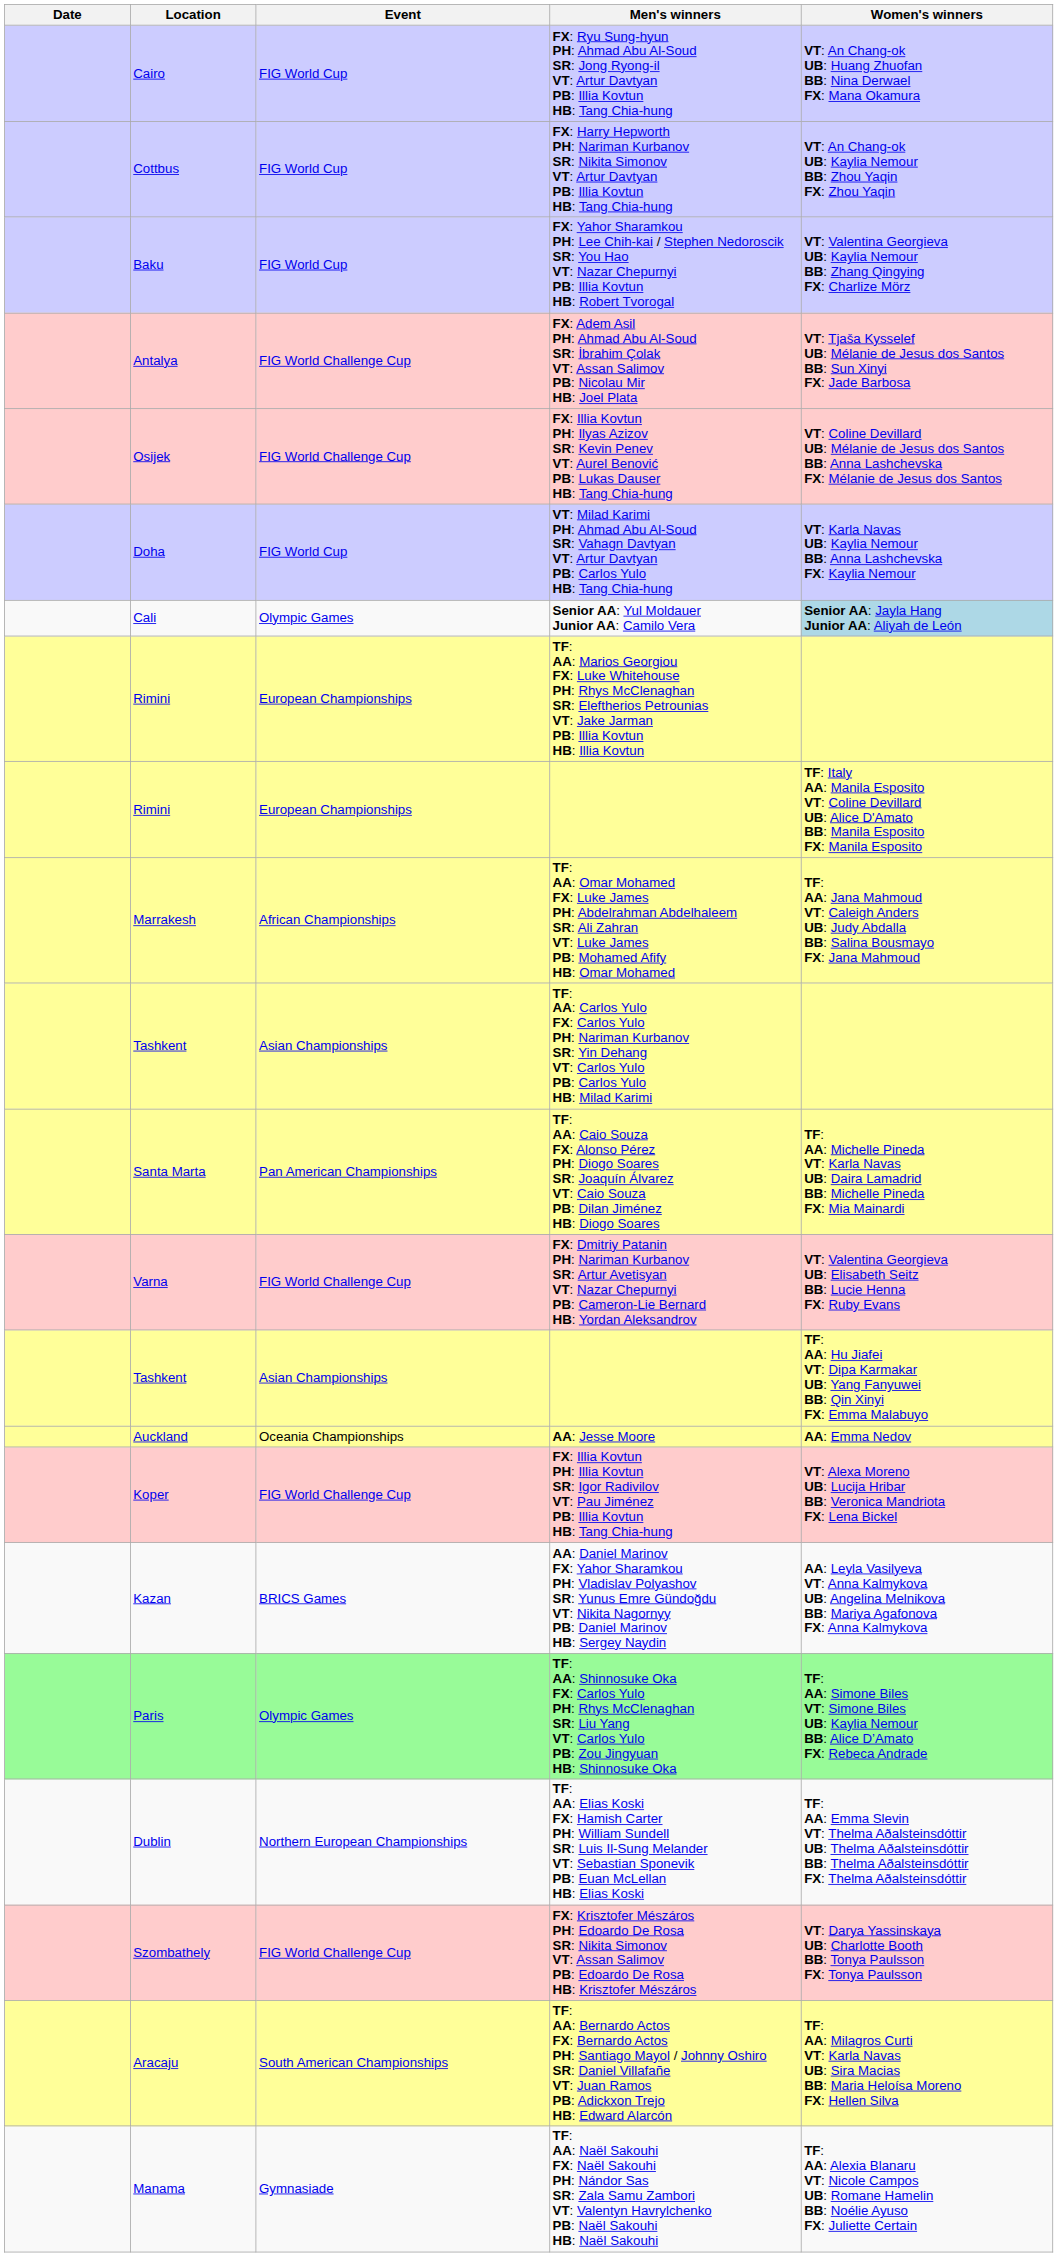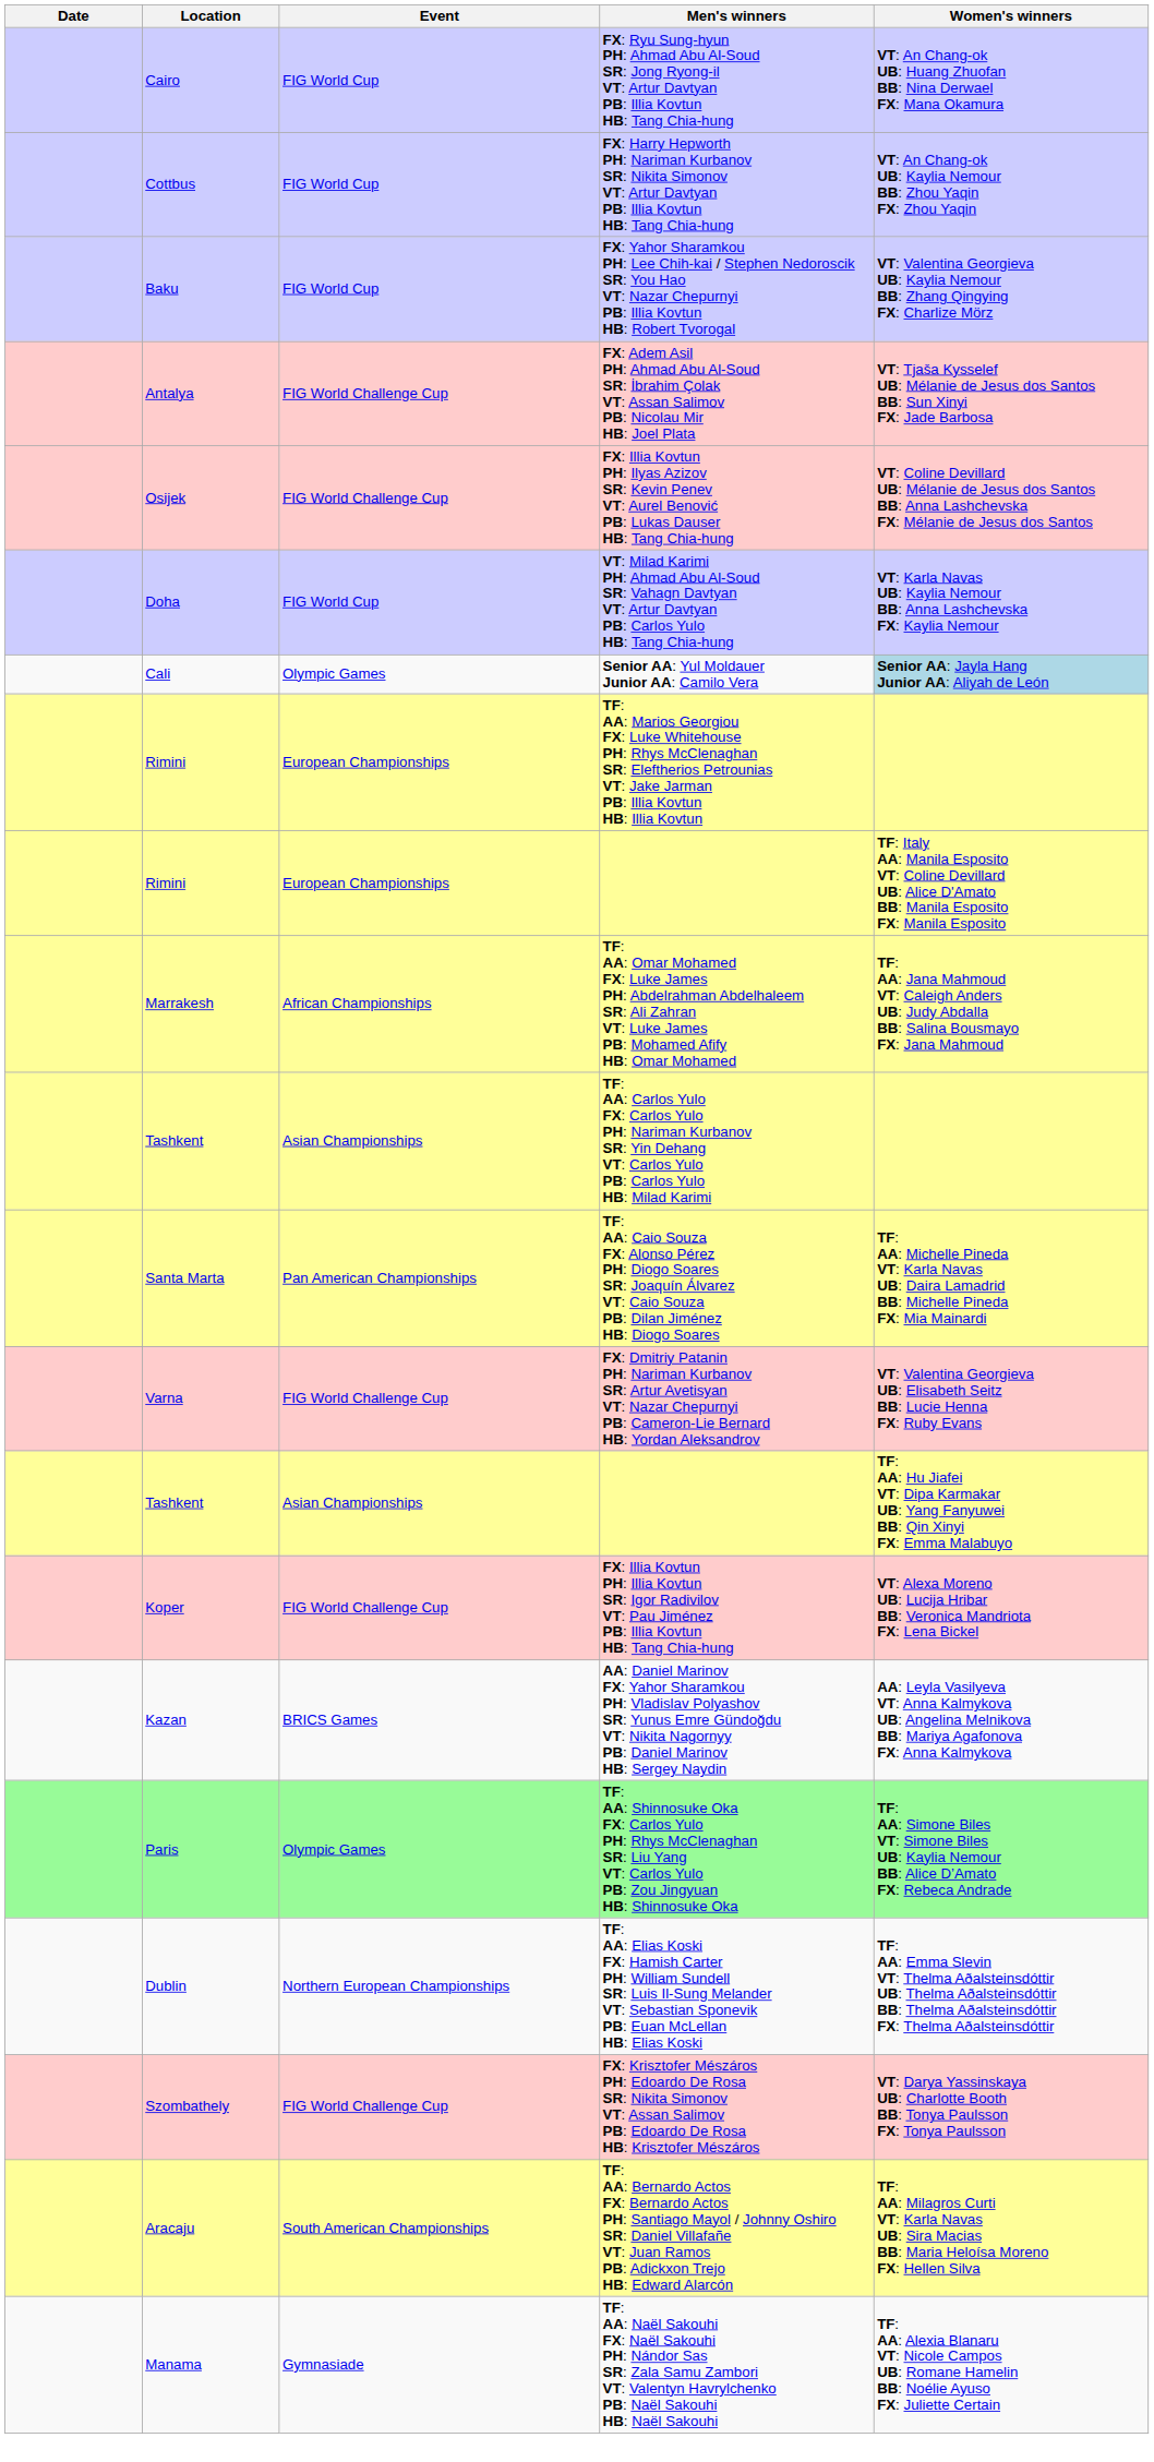 <table class="wikitable sortable" style="width:100%;">
 <tr>
 <th style="text-align:center; width:12%;">Date</th>
 <th style="text-align:center; width:12%;">Location</th>
 <th style="text-align:center; width:28%;">Event</th>
 <th style="text-align:center; width:24%;">Men's winners</th>
 <th style="text-align:center; width:24%;">Women's winners</th>
 </tr>
 <tr bgcolor="#CCCCFF">
 <td></td>
 <td> <a href='#'>Cairo</a></td>
 <td><a href='#'>FIG World Cup</a></td>
 <td><strong>FX</strong>:  <a href='#'>Ryu Sung-hyun</a><br><strong>PH</strong>:  <a href='#'>Ahmad Abu Al-Soud</a><br><strong>SR</strong>:  <a href='#'>Jong Ryong-il</a><br><strong>VT</strong>:  <a href='#'>Artur Davtyan</a><br><strong>PB</strong>:  <a href='#'>Illia Kovtun</a><br><strong>HB</strong>:  <a href='#'>Tang Chia-hung</a></td>
 <td><strong>VT</strong>:  <a href='#'>An Chang-ok</a><br><strong>UB</strong>:  <a href='#'>Huang Zhuofan</a><br><strong>BB</strong>:  <a href='#'>Nina Derwael</a><br><strong>FX</strong>:  <a href='#'>Mana Okamura</a></td>
 </tr>
 <tr bgcolor="#CCCCFF">
 <td></td>
 <td> <a href='#'>Cottbus</a></td>
 <td><a href='#'>FIG World Cup</a></td>
 <td><strong>FX</strong>:  <a href='#'>Harry Hepworth</a><br><strong>PH</strong>:  <a href='#'>Nariman Kurbanov</a><br><strong>SR</strong>:  <a href='#'>Nikita Simonov</a><br><strong>VT</strong>:  <a href='#'>Artur Davtyan</a><br><strong>PB</strong>:  <a href='#'>Illia Kovtun</a><br><strong>HB</strong>:  <a href='#'>Tang Chia-hung</a></td>
 <td><strong>VT</strong>:  <a href='#'>An Chang-ok</a><br><strong>UB</strong>:  <a href='#'>Kaylia Nemour</a><br><strong>BB</strong>:  <a href='#'>Zhou Yaqin</a><br><strong>FX</strong>:  <a href='#'>Zhou Yaqin</a></td>
 </tr>
 <tr bgcolor="#CCCCFF">
 <td></td>
 <td> <a href='#'>Baku</a></td>
 <td><a href='#'>FIG World Cup</a></td>
 <td><strong>FX</strong>:  <a href='#'>Yahor Sharamkou</a><br><strong>PH</strong>:  <a href='#'>Lee Chih-kai</a> /  <a href='#'>Stephen Nedoroscik</a><br><strong>SR</strong>:  <a href='#'>You Hao</a><br><strong>VT</strong>:  <a href='#'>Nazar Chepurnyi</a><br><strong>PB</strong>:  <a href='#'>Illia Kovtun</a><br><strong>HB</strong>:  <a href='#'>Robert Tvorogal</a></td>
 <td><strong>VT</strong>:  <a href='#'>Valentina Georgieva</a><br><strong>UB</strong>:  <a href='#'>Kaylia Nemour</a><br><strong>BB</strong>:  <a href='#'>Zhang Qingying</a><br><strong>FX</strong>:  <a href='#'>Charlize Mörz</a></td>
 </tr>
 <tr bgcolor="FFCCCC">
 <td></td>
 <td> <a href='#'>Antalya</a></td>
 <td><a href='#'>FIG World Challenge Cup</a></td>
 <td><strong>FX</strong>:  <a href='#'>Adem Asil</a><br><strong>PH</strong>:  <a href='#'>Ahmad Abu Al-Soud</a> <br><strong>SR</strong>:  <a href='#'>İbrahim Çolak</a><br><strong>VT</strong>:  <a href='#'>Assan Salimov</a><br><strong>PB</strong>:  <a href='#'>Nicolau Mir</a><br><strong>HB</strong>:  <a href='#'>Joel Plata</a></td>
 <td><strong>VT</strong>:  <a href='#'>Tjaša Kysselef</a><br><strong>UB</strong>:  <a href='#'>Mélanie de Jesus dos Santos</a><br><strong>BB</strong>:  <a href='#'>Sun Xinyi</a><br><strong>FX</strong>:  <a href='#'>Jade Barbosa</a></td>
 </tr>
 <tr bgcolor="FFCCCC">
 <td></td>
 <td> <a href='#'>Osijek</a></td>
 <td><a href='#'>FIG World Challenge Cup</a></td>
 <td><strong>FX</strong>:  <a href='#'>Illia Kovtun</a><br><strong>PH</strong>:  <a href='#'>Ilyas Azizov</a> <br><strong>SR</strong>:  <a href='#'>Kevin Penev</a><br><strong>VT</strong>:  <a href='#'>Aurel Benović</a><br><strong>PB</strong>:  <a href='#'>Lukas Dauser</a><br><strong>HB</strong>:  <a href='#'>Tang Chia-hung</a></td>
 <td><strong>VT</strong>:  <a href='#'>Coline Devillard</a><br><strong>UB</strong>:  <a href='#'>Mélanie de Jesus dos Santos</a><br><strong>BB</strong>:  <a href='#'>Anna Lashchevska</a><br><strong>FX</strong>:  <a href='#'>Mélanie de Jesus dos Santos</a></td>
 </tr>
 <tr bgcolor="#CCCCFF">
 <td></td>
 <td> <a href='#'>Doha</a></td>
 <td><a href='#'>FIG World Cup</a></td>
 <td><strong>VT</strong>:  <a href='#'>Milad Karimi</a><br><strong>PH</strong>:  <a href='#'>Ahmad Abu Al-Soud</a><br><strong>SR</strong>:  <a href='#'>Vahagn Davtyan</a><br><strong>VT</strong>:  <a href='#'>Artur Davtyan</a><br><strong>PB</strong>:  <a href='#'>Carlos Yulo</a><br><strong>HB</strong>:  <a href='#'>Tang Chia-hung</a></td>
 <td><strong>VT</strong>:  <a href='#'>Karla Navas</a><br><strong>UB</strong>:  <a href='#'>Kaylia Nemour</a><br><strong>BB</strong>:  <a href='#'>Anna Lashchevska</a><br><strong>FX</strong>:  <a href='#'>Kaylia Nemour</a></td>
 </tr>
 <tr>
 <td></td>
 <td> <a href='#'>Cali</a></td>
 <td><a href='#'>Olympic Games</a></td>
 <td><strong>Senior AA</strong>:  <a href='#'>Yul Moldauer</a><br><strong>Junior AA</strong>:  <a href='#'>Camilo Vera</a><br></td>
 <td style="background: lightblue;"><strong>Senior AA</strong>:  <a href='#'>Jayla Hang</a><br><strong>Junior AA</strong>:  <a href='#'>Aliyah de León</a><br></td>
 </tr>
 <tr bgcolor="FFFF99">
 <td></td>
 <td> <a href='#'>Rimini</a></td>
 <td><a href='#'>European Championships</a></td>
 <td><strong>TF</strong>: <br><strong>AA</strong>:  <a href='#'>Marios Georgiou</a><br><strong>FX</strong>:  <a href='#'>Luke Whitehouse</a><br><strong>PH</strong>:  <a href='#'>Rhys McClenaghan</a><br><strong>SR</strong>:  <a href='#'>Eleftherios Petrounias</a><br><strong>VT</strong>:  <a href='#'>Jake Jarman</a><br><strong>PB</strong>:  <a href='#'>Illia Kovtun</a><br><strong>HB</strong>:  <a href='#'>Illia Kovtun</a></td>
 <td></td>
 </tr>
 <tr bgcolor="FFFF99">
 <td></td>
 <td> <a href='#'>Rimini</a></td>
 <td><a href='#'>European Championships</a></td>
 <td></td>
 <td><strong>TF</strong>:  <a href='#'>Italy</a><br><strong>AA</strong>:  <a href='#'>Manila Esposito</a><br><strong>VT</strong>:  <a href='#'>Coline Devillard</a><br><strong>UB</strong>:  <a href='#'>Alice D'Amato</a><br><strong>BB</strong>:  <a href='#'>Manila Esposito</a><br><strong>FX</strong>:  <a href='#'>Manila Esposito</a></td>
 </tr>
 <tr bgcolor="FFFF99">
 <td></td>
 <td> <a href='#'>Marrakesh</a></td>
 <td><a href='#'>African Championships</a></td>
 <td><strong>TF</strong>: <br><strong>AA</strong>:  <a href='#'>Omar Mohamed</a><br><strong>FX</strong>:  <a href='#'>Luke James</a><br><strong>PH</strong>:  <a href='#'>Abdelrahman Abdelhaleem</a><br><strong>SR</strong>:  <a href='#'>Ali Zahran</a><br><strong>VT</strong>:  <a href='#'>Luke James</a><br><strong>PB</strong>:  <a href='#'>Mohamed Afify</a><br><strong>HB</strong>:  <a href='#'>Omar Mohamed</a></td>
 <td><strong>TF</strong>: <br><strong>AA</strong>:  <a href='#'>Jana Mahmoud</a><br><strong>VT</strong>:  <a href='#'>Caleigh Anders</a><br><strong>UB</strong>:  <a href='#'>Judy Abdalla</a><br><strong>BB</strong>:  <a href='#'>Salina Bousmayo</a><br><strong>FX</strong>:  <a href='#'>Jana Mahmoud</a></td>
 </tr>
 <tr bgcolor="FFFF99">
 <td></td>
 <td> <a href='#'>Tashkent</a></td>
 <td><a href='#'>Asian Championships</a></td>
 <td><strong>TF</strong>:  <br> <strong>AA</strong>:  <a href='#'>Carlos Yulo</a> <br> <strong>FX</strong>:  <a href='#'>Carlos Yulo</a> <br> <strong>PH</strong>:  <a href='#'>Nariman Kurbanov</a> <br> <strong>SR</strong>:  <a href='#'>Yin Dehang</a> <br> <strong>VT</strong>:  <a href='#'>Carlos Yulo</a> <br> <strong>PB</strong>:  <a href='#'>Carlos Yulo</a> <br> <strong>HB</strong>:  <a href='#'>Milad Karimi</a></td>
 <td></td>
 </tr>
 <tr bgcolor="FFFF99">
 <td></td>
 <td> <a href='#'>Santa Marta</a></td>
 <td><a href='#'>Pan American Championships</a></td>
 <td><strong>TF</strong>:  <br> <strong>AA</strong>:  <a href='#'>Caio Souza</a> <br> <strong>FX</strong>:  <a href='#'>Alonso Pérez</a> <br> <strong>PH</strong>:  <a href='#'>Diogo Soares</a> <br> <strong>SR</strong>:  <a href='#'>Joaquín Álvarez</a> <br> <strong>VT</strong>:  <a href='#'>Caio Souza</a> <br> <strong>PB</strong>:  <a href='#'>Dilan Jiménez</a> <br> <strong>HB</strong>:  <a href='#'>Diogo Soares</a></td>
 <td><strong>TF</strong>:  <br> <strong>AA</strong>:  <a href='#'>Michelle Pineda</a> <br> <strong>VT</strong>:  <a href='#'>Karla Navas</a> <br> <strong>UB</strong>:  <a href='#'>Daira Lamadrid</a> <br> <strong>BB</strong>:  <a href='#'>Michelle Pineda</a> <br> <strong>FX</strong>:  <a href='#'>Mia Mainardi</a></td>
 </tr>
 <tr bgcolor="FFCCCC">
 <td></td>
 <td> <a href='#'>Varna</a></td>
 <td><a href='#'>FIG World Challenge Cup</a></td>
 <td><strong>FX</strong>:  <a href='#'>Dmitriy Patanin</a> <br> <strong>PH</strong>:  <a href='#'>Nariman Kurbanov</a> <br> <strong>SR</strong>:  <a href='#'>Artur Avetisyan</a> <br> <strong>VT</strong>:  <a href='#'>Nazar Chepurnyi</a> <br> <strong>PB</strong>:  <a href='#'>Cameron-Lie Bernard</a> <br> <strong>HB</strong>:  <a href='#'>Yordan Aleksandrov</a></td>
 <td><strong>VT</strong>:  <a href='#'>Valentina Georgieva</a> <br> <strong>UB</strong>:  <a href='#'>Elisabeth Seitz</a> <br><strong>BB</strong>:  <a href='#'>Lucie Henna</a> <br><strong>FX</strong>:  <a href='#'>Ruby Evans</a></td>
 </tr>
 <tr bgcolor="FFFF99">
 <td></td>
 <td> <a href='#'>Tashkent</a></td>
 <td><a href='#'>Asian Championships</a></td>
 <td></td>
 <td><strong>TF</strong>: <br><strong>AA</strong>:  <a href='#'>Hu Jiafei</a><br><strong>VT</strong>:  <a href='#'>Dipa Karmakar</a><br><strong>UB</strong>:  <a href='#'>Yang Fanyuwei</a><br><strong>BB</strong>:  <a href='#'>Qin Xinyi</a><br><strong>FX</strong>:  <a href='#'>Emma Malabuyo</a></td>
 </tr>
-<tr bgcolor="FFFF99">
-<td></td>
-<td> <a href='#'>Auckland</a></td>
-<td>Oceania Championships</td>
-<td><strong>AA</strong>:  <a href='#'>Jesse Moore</a></td>
-<td><strong>AA</strong>:  <a href='#'>Emma Nedov</a></td>
-</tr>
 <tr bgcolor="FFCCCC">
 <td></td>
 <td> <a href='#'>Koper</a></td>
 <td><a href='#'>FIG World Challenge Cup</a></td>
 <td><strong>FX</strong>:  <a href='#'>Illia Kovtun</a> <br> <strong>PH</strong>:  <a href='#'>Illia Kovtun</a> <br> <strong>SR</strong>:  <a href='#'>Igor Radivilov</a> <br> <strong>VT</strong>:  <a href='#'>Pau Jiménez</a> <br> <strong>PB</strong>:  <a href='#'>Illia Kovtun</a> <br> <strong>HB</strong>:  <a href='#'>Tang Chia-hung</a></td>
 <td><strong>VT</strong>:  <a href='#'>Alexa Moreno</a> <br> <strong>UB</strong>:  <a href='#'>Lucija Hribar</a> <br><strong>BB</strong>:  <a href='#'>Veronica Mandriota</a> <br><strong>FX</strong>:  <a href='#'>Lena Bickel</a></td>
 </tr>
 <tr>
 <td></td>
 <td> <a href='#'>Kazan</a></td>
 <td><a href='#'>BRICS Games</a></td>
 <td><strong>AA</strong>:  <a href='#'>Daniel Marinov</a> <br> <strong>FX</strong>:  <a href='#'>Yahor Sharamkou</a> <br> <strong>PH</strong>:  <a href='#'>Vladislav Polyashov</a> <br> <strong>SR</strong>:  <a href='#'>Yunus Emre Gündoğdu</a> <br> <strong>VT</strong>:  <a href='#'>Nikita Nagornyy</a> <br> <strong>PB</strong>:  <a href='#'>Daniel Marinov</a> <br> <strong>HB</strong>:  <a href='#'>Sergey Naydin</a></td>
 <td><strong>AA</strong>:  <a href='#'>Leyla Vasilyeva</a> <br> <strong>VT</strong>:  <a href='#'>Anna Kalmykova</a> <br> <strong>UB</strong>:  <a href='#'>Angelina Melnikova</a> <br><strong>BB</strong>:  <a href='#'>Mariya Agafonova</a> <br><strong>FX</strong>:  <a href='#'>Anna Kalmykova</a></td>
 </tr>
 <tr bgcolor="98FB98">
 <td></td>
 <td> <a href='#'>Paris</a></td>
 <td><a href='#'>Olympic Games</a></td>
 <td><strong>TF</strong>:  <br> <strong>AA</strong>:  <a href='#'>Shinnosuke Oka</a> <br> <strong>FX</strong>:  <a href='#'>Carlos Yulo</a><br> <strong>PH</strong>:  <a href='#'>Rhys McClenaghan</a><br> <strong>SR</strong>:  <a href='#'>Liu Yang</a><br> <strong>VT</strong>:  <a href='#'>Carlos Yulo</a><br> <strong>PB</strong>:  <a href='#'>Zou Jingyuan</a> <br> <strong>HB</strong>:  <a href='#'>Shinnosuke Oka</a></td>
 <td><strong>TF</strong>:  <br><strong>AA</strong>:  <a href='#'>Simone Biles</a> <br><strong>VT</strong>:  <a href='#'>Simone Biles</a><br><strong>UB</strong>:  <a href='#'>Kaylia Nemour</a><br><strong>BB</strong>:  <a href='#'>Alice D’Amato</a><br><strong>FX</strong>:  <a href='#'>Rebeca Andrade</a></td>
 </tr>
 <tr>
 <td></td>
 <td> <a href='#'>Dublin</a></td>
 <td><a href='#'>Northern European Championships</a></td>
 <td><strong>TF</strong>: <br><strong>AA</strong>:  <a href='#'>Elias Koski</a><br><strong>FX</strong>:  <a href='#'>Hamish Carter</a><br><strong>PH</strong>:  <a href='#'>William Sundell</a><br><strong>SR</strong>:  <a href='#'>Luis Il-Sung Melander</a><br><strong>VT</strong>:  <a href='#'>Sebastian Sponevik</a><br><strong>PB</strong>:  <a href='#'>Euan McLellan</a><br><strong>HB</strong>:  <a href='#'>Elias Koski</a></td>
 <td><strong>TF</strong>: <br><strong>AA</strong>:  <a href='#'>Emma Slevin</a><br><strong>VT</strong>:  <a href='#'>Thelma Aðalsteinsdóttir</a><br><strong>UB</strong>:  <a href='#'>Thelma Aðalsteinsdóttir</a><br><strong>BB</strong>:  <a href='#'>Thelma Aðalsteinsdóttir</a><br><strong>FX</strong>:  <a href='#'>Thelma Aðalsteinsdóttir</a></td>
 </tr>
 <tr bgcolor="FFCCCC">
 <td></td>
 <td> <a href='#'>Szombathely</a></td>
 <td><a href='#'>FIG World Challenge Cup</a></td>
 <td><strong>FX</strong>:  <a href='#'>Krisztofer Mészáros</a><br><strong>PH</strong>:  <a href='#'>Edoardo De Rosa</a><br><strong>SR</strong>:  <a href='#'>Nikita Simonov</a><br><strong>VT</strong>:  <a href='#'>Assan Salimov</a><br><strong>PB</strong>:  <a href='#'>Edoardo De Rosa</a><br><strong>HB</strong>:  <a href='#'>Krisztofer Mészáros</a></td>
 <td><strong>VT</strong>:  <a href='#'>Darya Yassinskaya</a><br><strong>UB</strong>:  <a href='#'>Charlotte Booth</a><br><strong>BB</strong>:  <a href='#'>Tonya Paulsson</a><br><strong>FX</strong>:  <a href='#'>Tonya Paulsson</a></td>
 </tr>
 <tr bgcolor="FFFF99">
 <td></td>
 <td> <a href='#'>Aracaju</a></td>
 <td><a href='#'>South American Championships</a></td>
 <td><strong>TF</strong>: <br><strong>AA</strong>:  <a href='#'>Bernardo Actos</a><br><strong>FX</strong>:  <a href='#'>Bernardo Actos</a><br><strong>PH</strong>:  <a href='#'>Santiago Mayol</a> /  <a href='#'>Johnny Oshiro</a><br><strong>SR</strong>:  <a href='#'>Daniel Villafañe</a><br><strong>VT</strong>:  <a href='#'>Juan Ramos</a><br><strong>PB</strong>:  <a href='#'>Adickxon Trejo</a><br><strong>HB</strong>:  <a href='#'>Edward Alarcón</a></td>
 <td><strong>TF</strong>: <br><strong>AA</strong>:  <a href='#'>Milagros Curti</a><br><strong>VT</strong>:  <a href='#'>Karla Navas</a><br><strong>UB</strong>:  <a href='#'>Sira Macias</a><br><strong>BB</strong>:  <a href='#'>Maria Heloísa Moreno</a><br><strong>FX</strong>:  <a href='#'>Hellen Silva</a></td>
 </tr>
 <tr>
 <td></td>
 <td> <a href='#'>Manama</a></td>
 <td><a href='#'>Gymnasiade</a></td>
 <td><strong>TF</strong>: <br><strong>AA</strong>:  <a href='#'>Naël Sakouhi</a><br><strong>FX</strong>:  <a href='#'>Naël Sakouhi</a><br><strong>PH</strong>:  <a href='#'>Nándor Sas</a><br><strong>SR</strong>:  <a href='#'>Zala Samu Zambori</a><br><strong>VT</strong>:  <a href='#'>Valentyn Havrylchenko</a><br><strong>PB</strong>:  <a href='#'>Naël Sakouhi</a><br><strong>HB</strong>:  <a href='#'>Naël Sakouhi</a></td>
 <td><strong>TF</strong>: <br><strong>AA</strong>:  <a href='#'>Alexia Blanaru</a><br><strong>VT</strong>:  <a href='#'>Nicole Campos</a><br><strong>UB</strong>:  <a href='#'>Romane Hamelin</a><br><strong>BB</strong>:  <a href='#'>Noélie Ayuso</a><br><strong>FX</strong>:  <a href='#'>Juliette Certain</a></td>
 </tr>
 </table>
